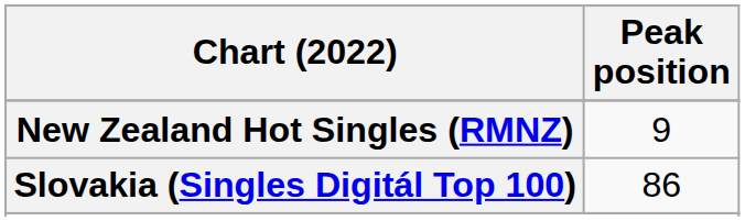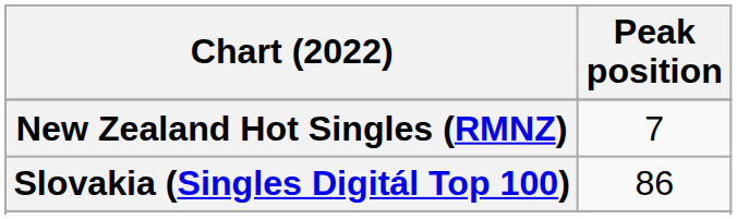 <table class="wikitable sortable plainrowheaders" style="text-align:center">
 <tr>
 <th scope="col">Chart (2022)</th>
 <th scope="col">Peak<br>position</th>
 </tr>
 <tr>
 </tr>
 <tr>
 </tr>
 <tr>
 </tr>
 <tr>
 </tr>
 <tr>
 <th scope="row">New Zealand Hot Singles (<a href='#'>RMNZ</a>)</th>
-<td>9</td>
+<td>7</td>
 </tr>
 <tr>
 <th scope="row">Slovakia (<a href='#'>Singles Digitál Top 100</a>)</th>
 <td>86</td>
 </tr>
 <tr>
 </tr>
 <tr>
 </tr>
 <tr>
 </tr>
 <tr>
 </tr>
 </table>
